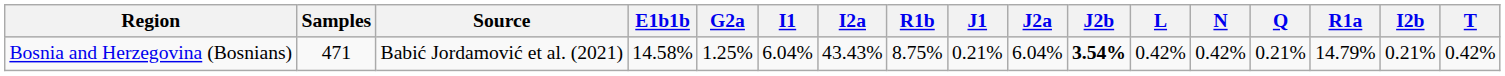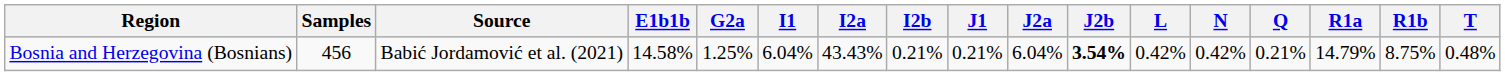 <table class="wikitable" style="text-align:center; font-size: 84%">
 <tr>
 <th>Region</th>
 <th>Samples</th>
 <th>Source</th>
 <th><a href='#'>E1b1b</a></th>
 <th><a href='#'>G2a</a></th>
 <th><a href='#'>I1</a></th>
 <th><a href='#'>I2a</a></th>
-<th><a href='#'>R1b</a></th>
+<th><a href='#'>I2b</a></th>
 <th><a href='#'>J1</a></th>
 <th><a href='#'>J2a</a></th>
 <th><a href='#'>J2b</a></th>
 <th><a href='#'>L</a></th>
 <th><a href='#'>N</a></th>
 <th><a href='#'>Q</a></th>
 <th><a href='#'>R1a</a></th>
-<th><a href='#'>I2b</a></th>
+<th><a href='#'>R1b</a></th>
 <th><a href='#'>T</a></th>
 </tr>
 <tr>
 <td><a href='#'>Bosnia and Herzegovina</a> (Bosnians)</td>
-<td>471</td>
+<td>456</td>
 <td>Babić Jordamović et al. (2021)</td>
 <td>14.58%</td>
 <td>1.25%</td>
 <td>6.04%</td>
 <td>43.43%</td>
-<td>8.75%</td>
+<td>0.21%</td>
 <td>0.21%</td>
 <td>6.04%</td>
 <td><strong>3.54%</strong></td>
 <td>0.42%</td>
 <td>0.42%</td>
 <td>0.21%</td>
 <td>14.79%</td>
-<td>0.21%</td>
-<td>0.42%</td>
+<td>8.75%</td>
+<td>0.48%</td>
 </tr>
 </table>
